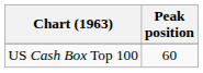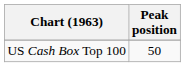 <table class="wikitable sortable">
 <tr>
 <th align="left">Chart (1963)</th>
 <th style="text-align:center;">Peak<br>position</th>
 </tr>
 <tr>
 </tr>
 <tr>
 </tr>
 <tr>
 <td align="left">US <em>Cash Box</em> Top 100</td>
-<td style="text-align:center;">60</td>
+<td style="text-align:center;">50</td>
 </tr>
 </table>
